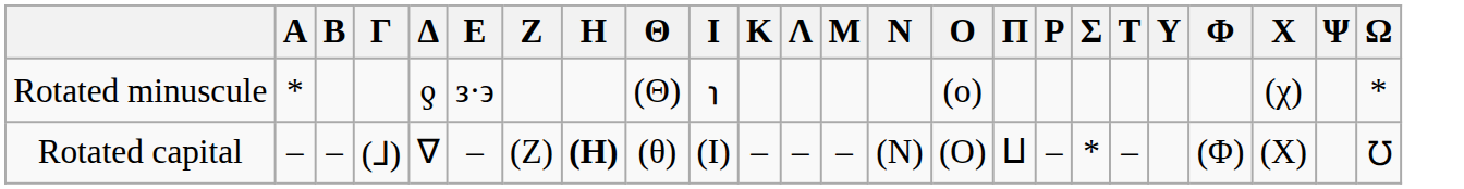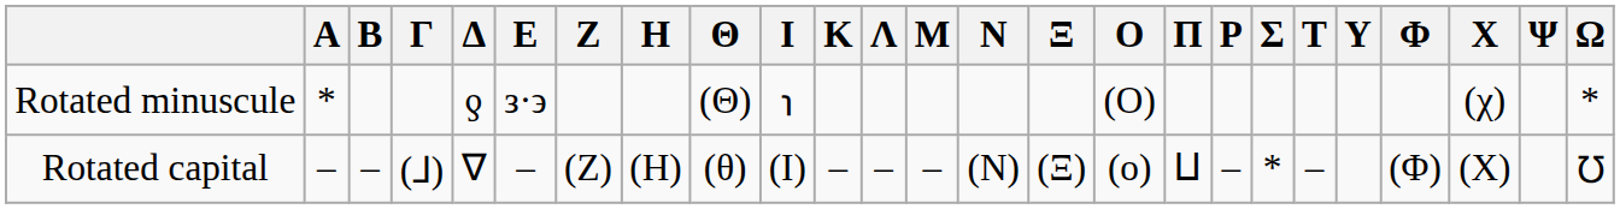 <table class=wikitable style="text-align:center;">
 <tr>
 <th></th>
 <th>Α</th>
 <th>Β</th>
 <th>Γ</th>
 <th>Δ</th>
 <th>Ε</th>
 <th>Ζ</th>
 <th>Η</th>
 <th>Θ</th>
 <th style="min-width:1ch;">Ι</th>
 <th>Κ</th>
 <th>Λ</th>
 <th>Μ</th>
 <th>Ν</th>
+<th>Ξ</th>
 <th>Ο</th>
 <th>Π</th>
 <th>Ρ</th>
 <th>Σ</th>
 <th>Τ</th>
 <th>Υ</th>
 <th>Φ</th>
 <th>Χ</th>
 <th>Ψ</th>
 <th>Ω</th>
 </tr>
 <tr>
 <td>Rotated minuscule</td>
 <td>*</td>
 <td></td>
 <td></td>
 <td>ƍ</td>
 <td>ᴈ·϶</td>
 <td></td>
 <td></td>
 <td>(Θ)</td>
 <td>℩</td>
 <td></td>
 <td></td>
 <td></td>
 <td></td>
-<td>(ο)</td>
+<td></td>
+<td>(Ο)</td>
 <td></td>
 <td></td>
 <td></td>
 <td></td>
 <td></td>
 <td></td>
 <td>(χ)</td>
 <td></td>
 <td>*</td>
 </tr>
 <tr>
 <td>Rotated capital</td>
 <td>–</td>
 <td>–</td>
 <td>(⅃)</td>
 <td>∇</td>
 <td>–</td>
 <td>(Ζ)</td>
-<td><strong>(Η)</strong></td>
+<td>(Η)</td>
 <td>(θ)</td>
 <td>(Ι)</td>
 <td>–</td>
 <td>–</td>
 <td>–</td>
 <td>(Ν)</td>
-<td>(Ο)</td>
+<td>(Ξ)</td>
+<td>(ο)</td>
 <td>⨿</td>
 <td>–</td>
 <td>*</td>
 <td>–</td>
 <td></td>
 <td>(Φ)</td>
 <td>(Χ)</td>
 <td></td>
 <td>℧</td>
 </tr>
 </table>
